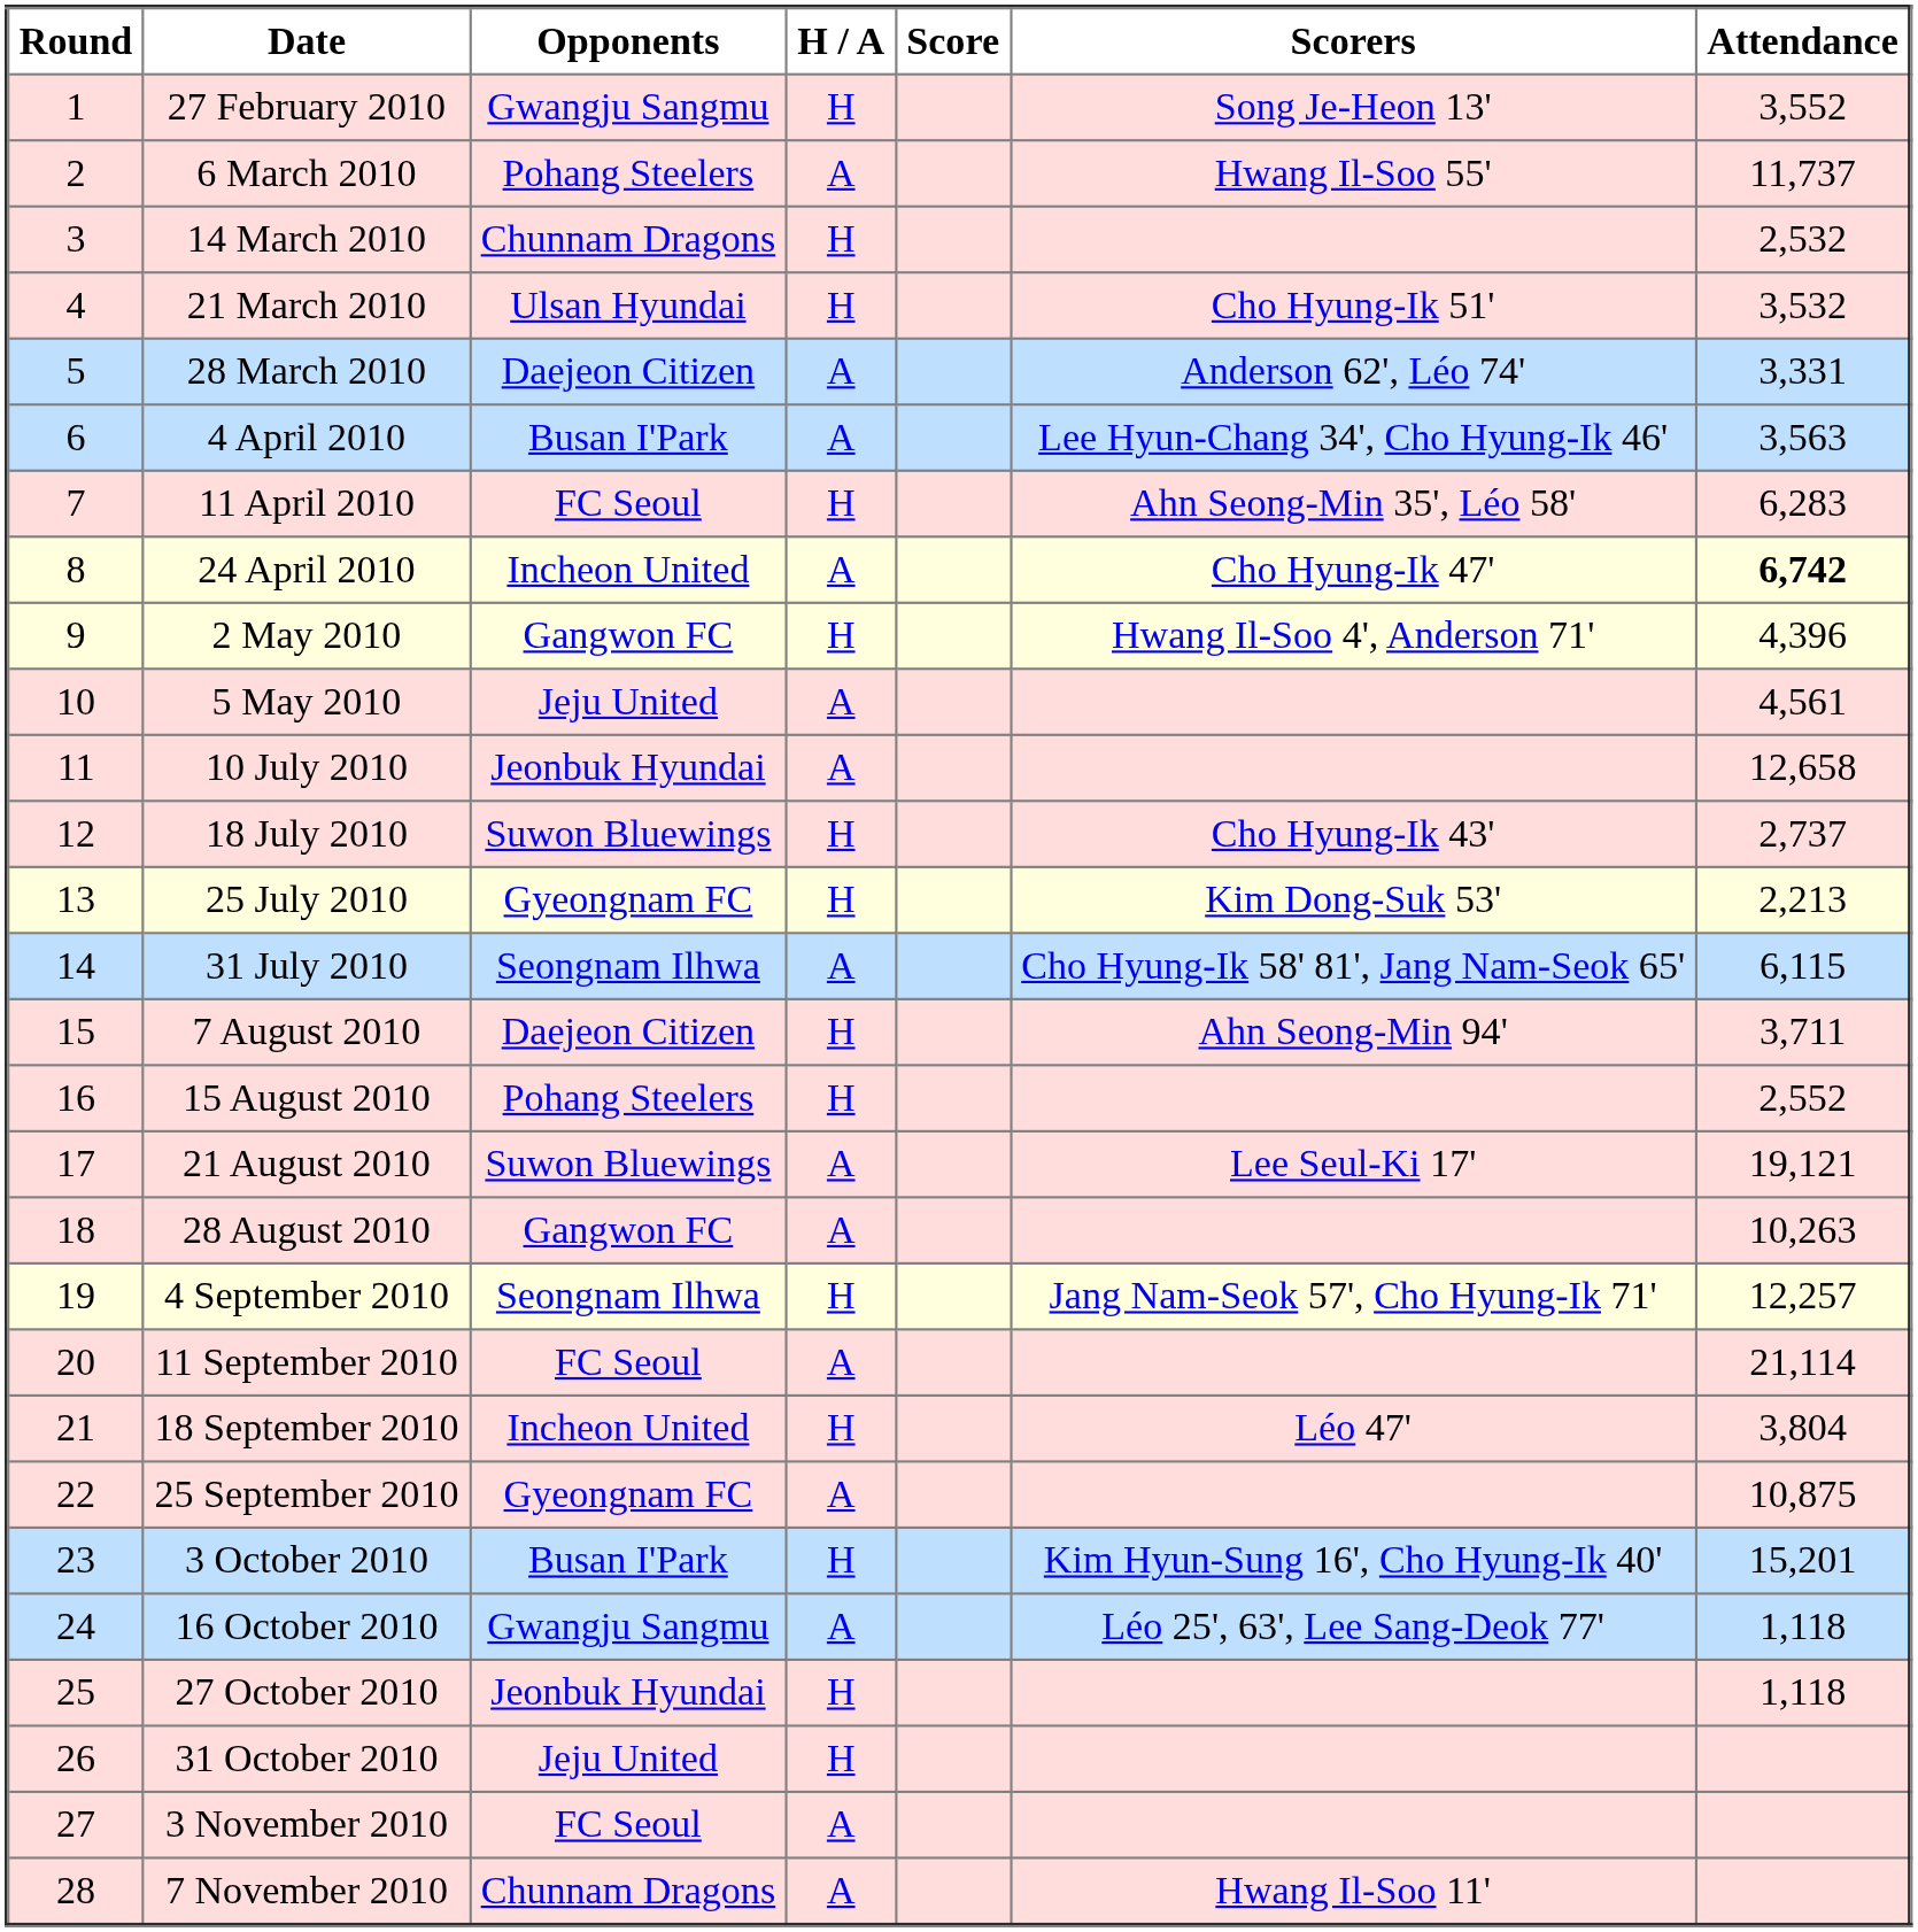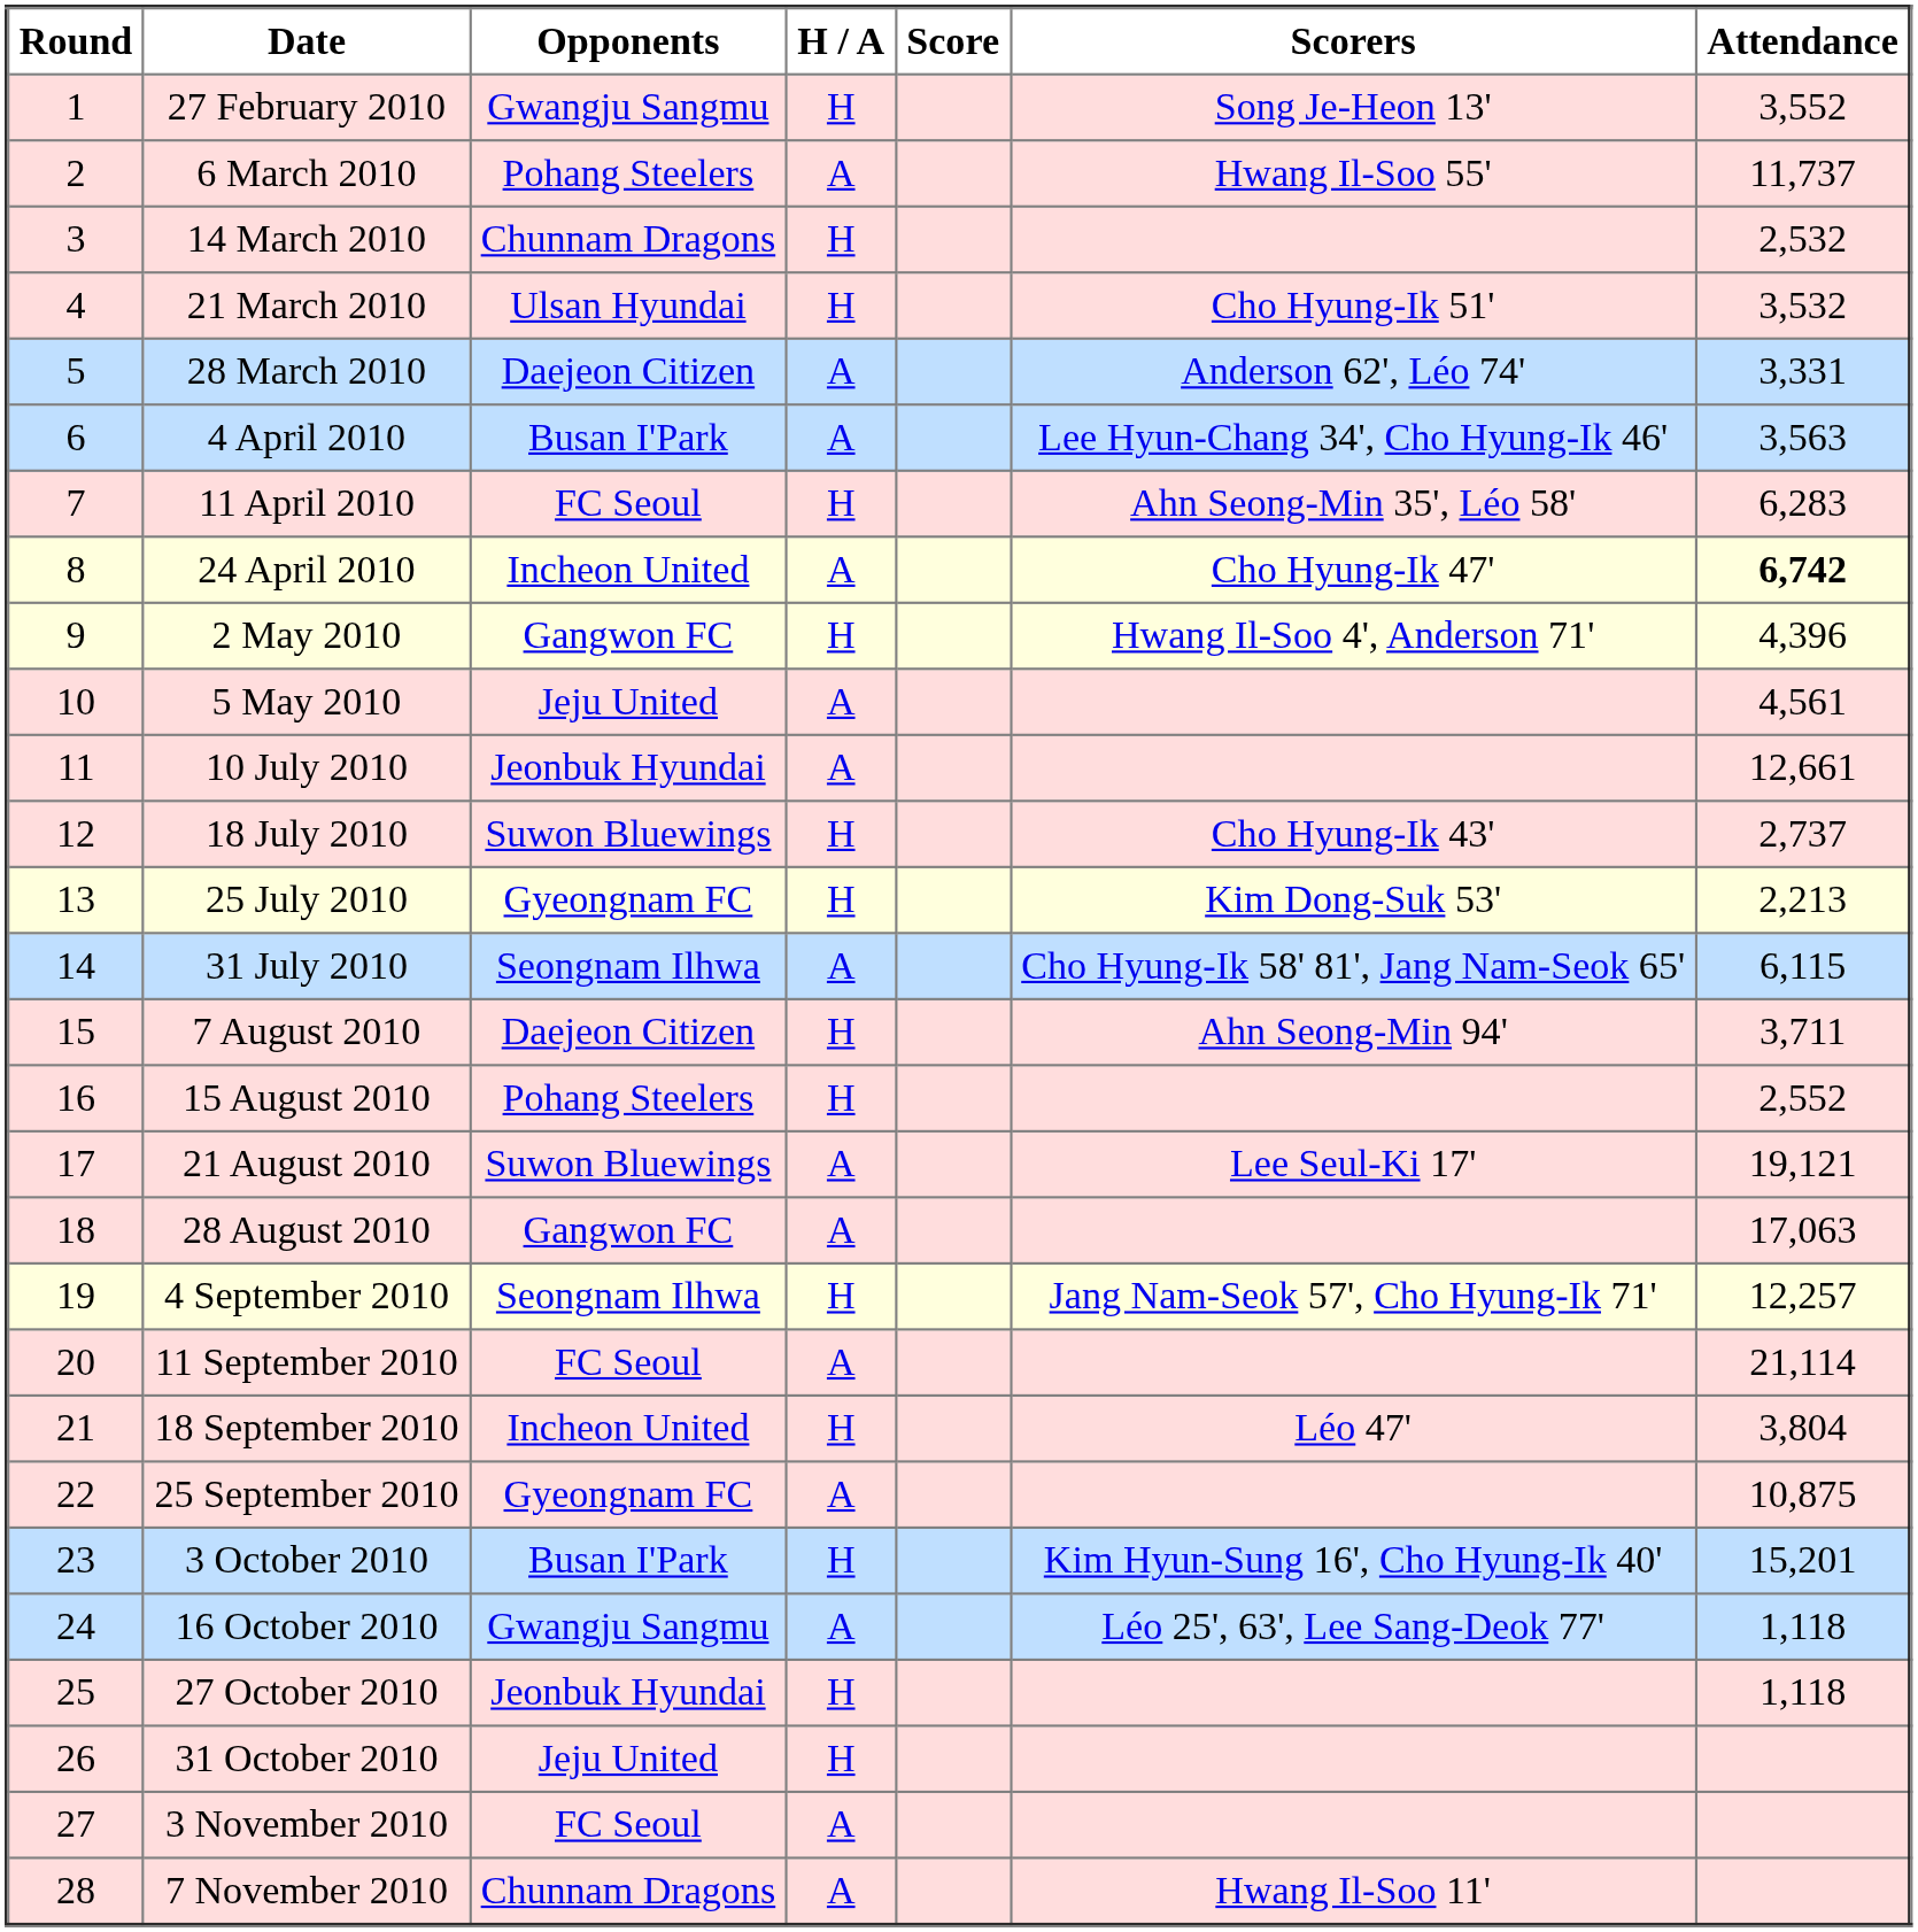 <table border="2" cellpadding="4" style="border-collapse:collapse; text-align:center;">
 <tr>
 <th>Round</th>
 <th>Date</th>
 <th>Opponents</th>
 <th>H / A</th>
 <th>Score</th>
 <th>Scorers</th>
 <th>Attendance</th>
 </tr>
 <tr bgcolor="#ffdddd">
 <td>1</td>
 <td>27 February 2010</td>
 <td><a href='#'>Gwangju Sangmu</a></td>
 <td><a href='#'>H</a></td>
 <td></td>
 <td><a href='#'>Song Je-Heon</a> 13'</td>
 <td>3,552</td>
 </tr>
 <tr bgcolor="#ffdddd">
 <td>2</td>
 <td>6 March 2010</td>
 <td><a href='#'>Pohang Steelers</a></td>
 <td><a href='#'>A</a></td>
 <td></td>
 <td><a href='#'>Hwang Il-Soo</a> 55'</td>
 <td>11,737</td>
 </tr>
 <tr bgcolor="#ffdddd">
 <td>3</td>
 <td>14 March 2010</td>
 <td><a href='#'>Chunnam Dragons</a></td>
 <td><a href='#'>H</a></td>
 <td></td>
 <td></td>
 <td>2,532</td>
 </tr>
 <tr bgcolor="#ffdddd">
 <td>4</td>
 <td>21 March 2010</td>
 <td><a href='#'>Ulsan Hyundai</a></td>
 <td><a href='#'>H</a></td>
 <td></td>
 <td><a href='#'>Cho Hyung-Ik</a> 51'</td>
 <td>3,532</td>
 </tr>
 <tr bgcolor="#bfdfff">
 <td>5</td>
 <td>28 March 2010</td>
 <td><a href='#'>Daejeon Citizen</a></td>
 <td><a href='#'>A</a></td>
 <td></td>
 <td><a href='#'>Anderson</a> 62', <a href='#'>Léo</a> 74'</td>
 <td>3,331</td>
 </tr>
 <tr bgcolor="#bfdfff">
 <td>6</td>
 <td>4 April 2010</td>
 <td><a href='#'>Busan I'Park</a></td>
 <td><a href='#'>A</a></td>
 <td></td>
 <td><a href='#'>Lee Hyun-Chang</a> 34', <a href='#'>Cho Hyung-Ik</a> 46'</td>
 <td>3,563</td>
 </tr>
 <tr bgcolor="#FFDDDD">
 <td>7</td>
 <td>11 April 2010</td>
 <td><a href='#'>FC Seoul</a></td>
 <td><a href='#'>H</a></td>
 <td></td>
 <td><a href='#'>Ahn Seong-Min</a> 35', <a href='#'>Léo</a> 58'</td>
 <td>6,283</td>
 </tr>
 <tr bgcolor="#ffffdd">
 <td>8</td>
 <td>24 April 2010</td>
 <td><a href='#'>Incheon United</a></td>
 <td><a href='#'>A</a></td>
 <td></td>
 <td><a href='#'>Cho Hyung-Ik</a> 47'</td>
 <td><strong>6,742</strong></td>
 </tr>
 <tr bgcolor="#ffffdd">
 <td>9</td>
 <td>2 May 2010</td>
 <td><a href='#'>Gangwon FC</a></td>
 <td><a href='#'>H</a></td>
 <td></td>
 <td><a href='#'>Hwang Il-Soo</a> 4', <a href='#'>Anderson</a> 71'</td>
 <td>4,396</td>
 </tr>
 <tr bgcolor="#ffdddd">
 <td>10</td>
 <td>5 May 2010</td>
 <td><a href='#'>Jeju United</a></td>
 <td><a href='#'>A</a></td>
 <td></td>
 <td></td>
 <td>4,561</td>
 </tr>
 <tr bgcolor="#ffdddd">
 <td>11</td>
 <td>10 July 2010</td>
 <td><a href='#'>Jeonbuk Hyundai</a></td>
 <td><a href='#'>A</a></td>
 <td></td>
 <td></td>
-<td>12,658</td>
+<td>12,661</td>
 </tr>
 <tr bgcolor="#ffdddd">
 <td>12</td>
 <td>18 July 2010</td>
 <td><a href='#'>Suwon Bluewings</a></td>
 <td><a href='#'>H</a></td>
 <td></td>
 <td><a href='#'>Cho Hyung-Ik</a> 43'</td>
 <td>2,737</td>
 </tr>
 <tr bgcolor="#ffffdd">
 <td>13</td>
 <td>25 July 2010</td>
 <td><a href='#'>Gyeongnam FC</a></td>
 <td><a href='#'>H</a></td>
 <td></td>
 <td><a href='#'>Kim Dong-Suk</a> 53'</td>
 <td>2,213</td>
 </tr>
 <tr bgcolor="#bfdfff">
 <td>14</td>
 <td>31 July 2010</td>
 <td><a href='#'>Seongnam Ilhwa</a></td>
 <td><a href='#'>A</a></td>
 <td></td>
 <td><a href='#'>Cho Hyung-Ik</a> 58' 81', <a href='#'>Jang Nam-Seok</a> 65'</td>
 <td>6,115</td>
 </tr>
 <tr bgcolor="#ffdddd">
 <td>15</td>
 <td>7 August 2010</td>
 <td><a href='#'>Daejeon Citizen</a></td>
 <td><a href='#'>H</a></td>
 <td></td>
 <td><a href='#'>Ahn Seong-Min</a> 94'</td>
 <td>3,711</td>
 </tr>
 <tr bgcolor="#ffdddd">
 <td>16</td>
 <td>15 August 2010</td>
 <td><a href='#'>Pohang Steelers</a></td>
 <td><a href='#'>H</a></td>
 <td></td>
 <td></td>
 <td>2,552</td>
 </tr>
 <tr bgcolor="#ffdddd">
 <td>17</td>
 <td>21 August 2010</td>
 <td><a href='#'>Suwon Bluewings</a></td>
 <td><a href='#'>A</a></td>
 <td></td>
 <td><a href='#'>Lee Seul-Ki</a> 17'</td>
 <td>19,121</td>
 </tr>
 <tr bgcolor="#ffdddd">
 <td>18</td>
 <td>28 August 2010</td>
 <td><a href='#'>Gangwon FC</a></td>
 <td><a href='#'>A</a></td>
 <td></td>
 <td></td>
-<td>10,263</td>
+<td>17,063</td>
 </tr>
 <tr bgcolor="#ffffdd">
 <td>19</td>
 <td>4 September 2010</td>
 <td><a href='#'>Seongnam Ilhwa</a></td>
 <td><a href='#'>H</a></td>
 <td></td>
 <td><a href='#'>Jang Nam-Seok</a> 57', <a href='#'>Cho Hyung-Ik</a> 71'</td>
 <td>12,257</td>
 </tr>
 <tr bgcolor="#ffdddd">
 <td>20</td>
 <td>11 September 2010</td>
 <td><a href='#'>FC Seoul</a></td>
 <td><a href='#'>A</a></td>
 <td></td>
 <td></td>
 <td>21,114</td>
 </tr>
 <tr bgcolor="#ffdddd">
 <td>21</td>
 <td>18 September 2010</td>
 <td><a href='#'>Incheon United</a></td>
 <td><a href='#'>H</a></td>
 <td></td>
 <td><a href='#'>Léo</a> 47'</td>
 <td>3,804</td>
 </tr>
 <tr bgcolor="#ffdddd">
 <td>22</td>
 <td>25 September 2010</td>
 <td><a href='#'>Gyeongnam FC</a></td>
 <td><a href='#'>A</a></td>
 <td></td>
 <td></td>
 <td>10,875</td>
 </tr>
 <tr bgcolor="#bfdfff">
 <td>23</td>
 <td>3 October 2010</td>
 <td><a href='#'>Busan I'Park</a></td>
 <td><a href='#'>H</a></td>
 <td></td>
 <td><a href='#'>Kim Hyun-Sung</a> 16', <a href='#'>Cho Hyung-Ik</a> 40'</td>
 <td>15,201</td>
 </tr>
 <tr bgcolor="#bfdfff">
 <td>24</td>
 <td>16 October 2010</td>
 <td><a href='#'>Gwangju Sangmu</a></td>
 <td><a href='#'>A</a></td>
 <td></td>
 <td><a href='#'>Léo</a> 25', 63', <a href='#'>Lee Sang-Deok</a> 77'</td>
 <td>1,118</td>
 </tr>
 <tr bgcolor="#FFDDDD">
 <td>25</td>
 <td>27 October 2010</td>
 <td><a href='#'>Jeonbuk Hyundai</a></td>
 <td><a href='#'>H</a></td>
 <td></td>
 <td></td>
 <td>1,118</td>
 </tr>
 <tr bgcolor="#FFDDDD">
 <td>26</td>
 <td>31 October 2010</td>
 <td><a href='#'>Jeju United</a></td>
 <td><a href='#'>H</a></td>
 <td></td>
 <td></td>
 <td></td>
 </tr>
 <tr bgcolor="#FFDDDD">
 <td>27</td>
 <td>3 November 2010</td>
 <td><a href='#'>FC Seoul</a></td>
 <td><a href='#'>A</a></td>
 <td></td>
 <td></td>
 <td></td>
 </tr>
 <tr bgcolor="#FFDDDD">
 <td>28</td>
 <td>7 November 2010</td>
 <td><a href='#'>Chunnam Dragons</a></td>
 <td><a href='#'>A</a></td>
 <td></td>
 <td><a href='#'>Hwang Il-Soo</a> 11'</td>
 <td></td>
 </tr>
 </table>
